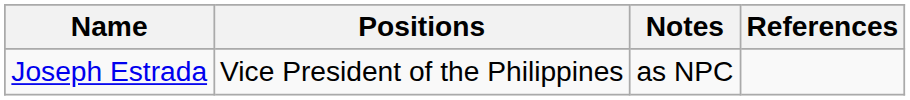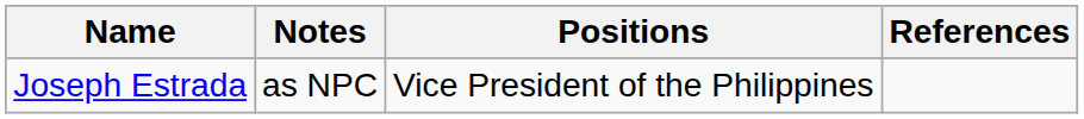 <table class="wikitable">
 <tr>
 <th>Name</th>
+<th>Notes</th>
 <th>Positions</th>
-<th>Notes</th>
 <th>References</th>
 </tr>
 <tr>
 <td><a href='#'>Joseph Estrada</a></td>
+<td>as NPC</td>
 <td>Vice President of the Philippines</td>
-<td>as NPC</td>
 <td></td>
 </tr>
 </table>
